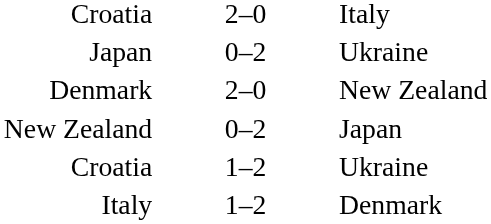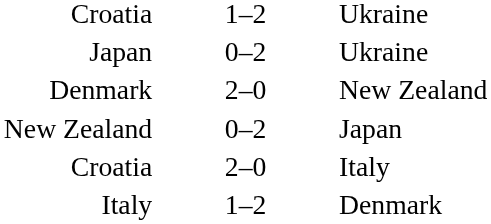 <table style="text-align:center">
 <tr>
 <th width=200></th>
 <th width=100></th>
 <th width=200></th>
 </tr>
 <tr>
 <td align=right>Croatia</td>
-<td>2–0</td>
-<td align=left>Italy</td>
+<td>1–2</td>
+<td align=left>Ukraine</td>
 </tr>
 <tr>
 <td align=right>Japan</td>
 <td>0–2</td>
 <td align=left>Ukraine</td>
 </tr>
 <tr>
 <td align=right>Denmark</td>
 <td>2–0</td>
 <td align=left>New Zealand</td>
 </tr>
 <tr>
 <td align=right>New Zealand</td>
 <td>0–2</td>
 <td align=left>Japan</td>
 </tr>
 <tr>
 <td align=right>Croatia</td>
-<td>1–2</td>
-<td align=left>Ukraine</td>
+<td>2–0</td>
+<td align=left>Italy</td>
 </tr>
 <tr>
 <td align=right>Italy</td>
 <td>1–2</td>
 <td align=left>Denmark</td>
 </tr>
 <tr>
 </tr>
 </table>
